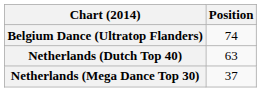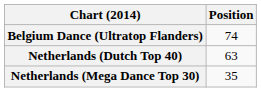 <table class="wikitable plainrowheaders" style="text-align:center">
 <tr>
 <th scope="col">Chart (2014)</th>
 <th scope="col">Position</th>
 </tr>
 <tr>
 <th scope="row">Belgium Dance (Ultratop Flanders)</th>
 <td>74</td>
 </tr>
 <tr>
 <th scope="row">Netherlands (Dutch Top 40)</th>
 <td>63</td>
 </tr>
 <tr>
 <th scope="row">Netherlands (Mega Dance Top 30)</th>
-<td>37</td>
+<td>35</td>
 </tr>
 </table>
